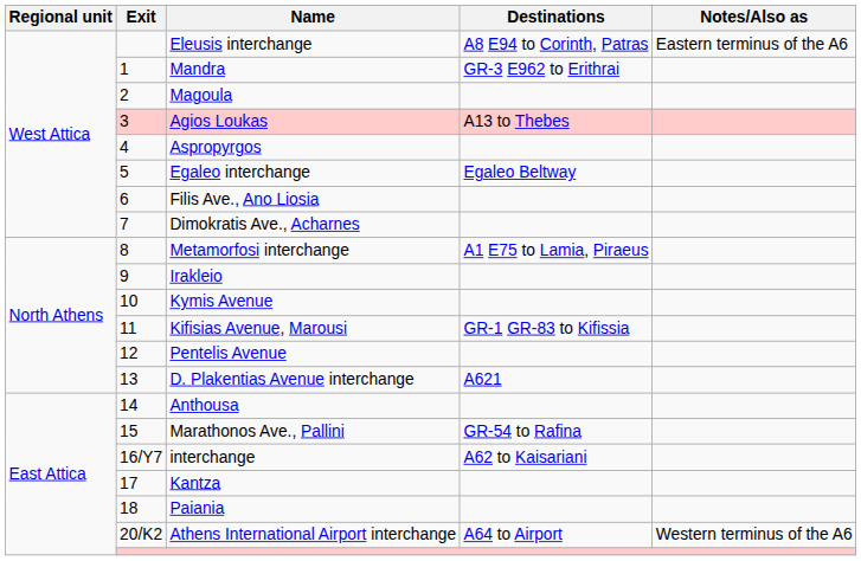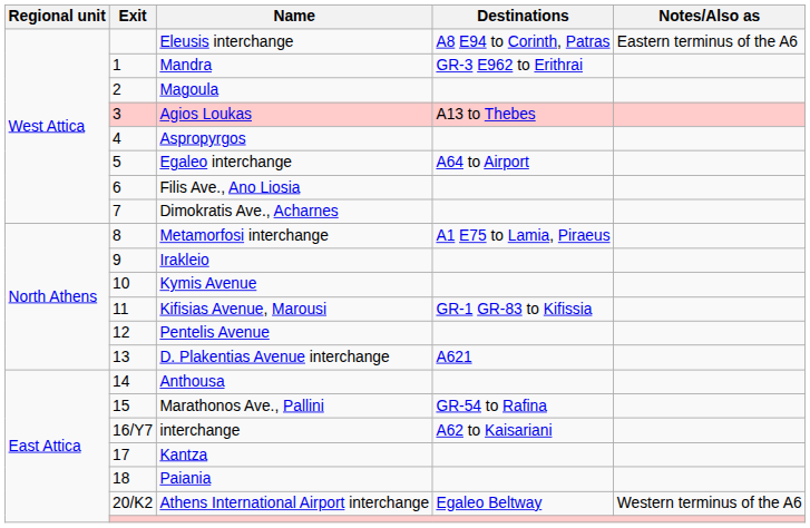 <table class="wikitable collapsible uncollapsed">
 <tr>
 <th scope="col">Regional unit</th>
 <th scope="col">Exit</th>
 <th scope="col">Name</th>
 <th scope="col">Destinations</th>
 <th scope="col">Notes/Also as</th>
 </tr>
 <tr>
 <td rowspan= 8><a href='#'>West Attica</a></td>
 <td></td>
 <td><a href='#'>Eleusis</a> interchange</td>
 <td> <a href='#'>A8</a>  <a href='#'>E94</a> to <a href='#'>Corinth</a>, <a href='#'>Patras</a></td>
 <td>Eastern terminus of the A6</td>
 </tr>
 <tr>
 <td>1</td>
 <td><a href='#'>Mandra</a></td>
 <td> <a href='#'>GR-3</a>  <a href='#'>E962</a> to <a href='#'>Erithrai</a></td>
 <td></td>
 </tr>
 <tr>
 <td>2</td>
 <td><a href='#'>Magoula</a></td>
 <td></td>
 <td></td>
 </tr>
 <tr>
 <td style="background: #FFCBCB">3</td>
 <td style="background: #FFCBCB"><a href='#'>Agios Loukas</a></td>
 <td style="background: #FFCBCB"> A13 to <a href='#'>Thebes</a></td>
 <td style="background: #FFCBCB"></td>
 </tr>
 <tr>
 <td>4</td>
 <td><a href='#'>Aspropyrgos</a></td>
 <td></td>
 <td></td>
 </tr>
 <tr>
 <td>5</td>
 <td><a href='#'>Egaleo</a> interchange</td>
-<td> <a href='#'>Egaleo Beltway</a></td>
+<td> <a href='#'>A64</a> to <a href='#'>Airport</a></td>
 <td></td>
 </tr>
 <tr>
 <td>6</td>
 <td>Filis Ave., <a href='#'>Ano Liosia</a></td>
 <td></td>
 <td></td>
 </tr>
 <tr>
 <td>7</td>
 <td>Dimokratis Ave., <a href='#'>Acharnes</a></td>
 <td></td>
 <td></td>
 </tr>
 <tr>
 <td rowspan= 6><a href='#'>North Athens</a></td>
 <td>8</td>
 <td><a href='#'>Metamorfosi</a> interchange</td>
 <td> <a href='#'>A1</a>  <a href='#'>E75</a> to <a href='#'>Lamia</a>, <a href='#'>Piraeus</a></td>
 <td></td>
 </tr>
 <tr>
 <td>9</td>
 <td><a href='#'>Irakleio</a></td>
 <td></td>
 <td></td>
 </tr>
 <tr>
 <td>10</td>
 <td><a href='#'>Kymis Avenue</a></td>
 <td></td>
 <td></td>
 </tr>
 <tr>
 <td>11</td>
 <td><a href='#'>Kifisias Avenue</a>, <a href='#'>Marousi</a></td>
 <td> <a href='#'>GR-1</a>  <a href='#'>GR-83</a> to <a href='#'>Kifissia</a></td>
 <td></td>
 </tr>
 <tr>
 <td>12</td>
 <td><a href='#'>Pentelis Avenue</a></td>
 <td></td>
 <td></td>
 </tr>
 <tr>
 <td>13</td>
 <td><a href='#'>D. Plakentias Avenue</a> interchange</td>
 <td> <a href='#'>A621</a></td>
 <td></td>
 </tr>
 <tr>
 <td rowspan= 7><a href='#'>East Attica</a></td>
 <td>14</td>
 <td><a href='#'>Anthousa</a></td>
 <td></td>
 <td></td>
 </tr>
 <tr>
 <td>15</td>
 <td>Marathonos Ave., <a href='#'>Pallini</a></td>
 <td> <a href='#'>GR-54</a> to <a href='#'>Rafina</a></td>
 <td></td>
 </tr>
 <tr>
 <td>16/Y7</td>
 <td> interchange</td>
 <td> <a href='#'>A62</a> to <a href='#'>Kaisariani</a></td>
 <td></td>
 </tr>
 <tr>
 <td>17</td>
 <td><a href='#'>Kantza</a></td>
 <td></td>
 <td></td>
 </tr>
 <tr>
 <td>18</td>
 <td><a href='#'>Paiania</a></td>
 <td></td>
 <td></td>
 </tr>
 <tr>
 <td>20/K2</td>
 <td><a href='#'>Athens International Airport</a> interchange</td>
-<td> <a href='#'>A64</a> to <a href='#'>Airport</a></td>
+<td> <a href='#'>Egaleo Beltway</a></td>
 <td>Western terminus of the A6</td>
 </tr>
 <tr>
 <td colspan= 4; style="background: #FFCBCB"></td>
 </tr>
 </table>
